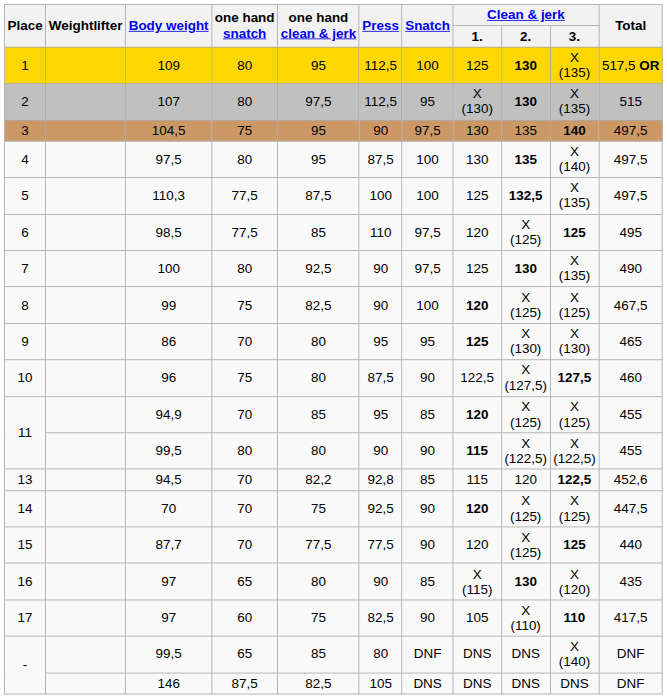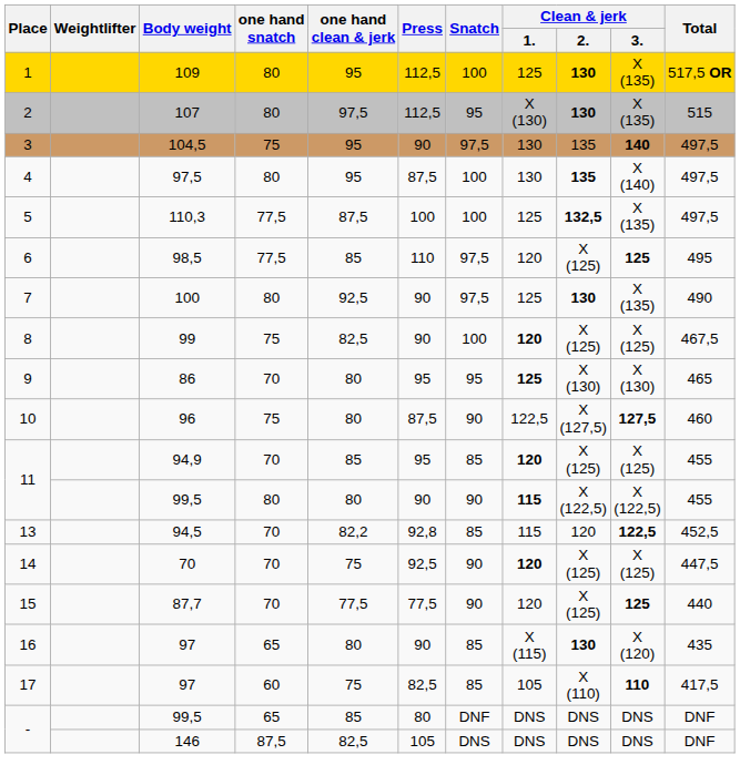 <table class=wikitable style="text-align:center">
 <tr>
 <th rowspan=2>Place</th>
 <th rowspan=2>Weightlifter</th>
 <th rowspan=2><a href='#'>Body weight</a></th>
 <th rowspan=2>one hand<br><a href='#'>snatch</a></th>
 <th rowspan=2>one hand<br><a href='#'>clean & jerk</a></th>
 <th rowspan=2><a href='#'>Press</a></th>
 <th rowspan=2><a href='#'>Snatch</a></th>
 <th colspan=3><a href='#'>Clean & jerk</a></th>
 <th rowspan=2>Total</th>
 </tr>
 <tr>
 <th align=center width=50>1.</th>
 <th align=center width=50>2.</th>
 <th align=center width=50>3.</th>
 </tr>
 <tr bgcolor=gold>
 <td>1</td>
 <td align=left></td>
 <td>109</td>
 <td>80</td>
 <td>95</td>
 <td>112,5</td>
 <td>100</td>
 <td>125</td>
 <td><strong>130</strong></td>
 <td>X (135)</td>
 <td>517,5  <strong>OR</strong></td>
 </tr>
 <tr bgcolor=silver>
 <td>2</td>
 <td align=left></td>
 <td>107</td>
 <td>80</td>
 <td>97,5</td>
 <td>112,5</td>
 <td>95</td>
 <td>X (130)</td>
 <td><strong>130</strong></td>
 <td>X (135)</td>
 <td>515</td>
 </tr>
 <tr bgcolor=cc9966>
 <td>3</td>
 <td align=left></td>
 <td>104,5</td>
 <td>75</td>
 <td>95</td>
 <td>90</td>
 <td>97,5</td>
 <td>130</td>
 <td>135</td>
 <td><strong>140</strong></td>
 <td>497,5</td>
 </tr>
 <tr>
 <td>4</td>
 <td align=left></td>
 <td>97,5</td>
 <td>80</td>
 <td>95</td>
 <td>87,5</td>
 <td>100</td>
 <td>130</td>
 <td><strong>135</strong></td>
 <td>X (140)</td>
 <td>497,5</td>
 </tr>
 <tr>
 <td>5</td>
 <td align=left></td>
 <td>110,3</td>
 <td>77,5</td>
 <td>87,5</td>
 <td>100</td>
 <td>100</td>
 <td>125</td>
 <td><strong>132,5</strong></td>
 <td>X (135)</td>
 <td>497,5</td>
 </tr>
 <tr>
 <td>6</td>
 <td align=left></td>
 <td>98,5</td>
 <td>77,5</td>
 <td>85</td>
 <td>110</td>
 <td>97,5</td>
 <td>120</td>
 <td>X (125)</td>
 <td><strong>125</strong></td>
 <td>495</td>
 </tr>
 <tr>
 <td>7</td>
 <td align=left></td>
 <td>100</td>
 <td>80</td>
 <td>92,5</td>
 <td>90</td>
 <td>97,5</td>
 <td>125</td>
 <td><strong>130</strong></td>
 <td>X (135)</td>
 <td>490</td>
 </tr>
 <tr>
 <td>8</td>
 <td align=left></td>
 <td>99</td>
 <td>75</td>
 <td>82,5</td>
 <td>90</td>
 <td>100</td>
 <td><strong>120</strong></td>
 <td>X (125)</td>
 <td>X (125)</td>
 <td>467,5</td>
 </tr>
 <tr>
 <td>9</td>
 <td align=left></td>
 <td>86</td>
 <td>70</td>
 <td>80</td>
 <td>95</td>
 <td>95</td>
 <td><strong>125</strong></td>
 <td>X (130)</td>
 <td>X (130)</td>
 <td>465</td>
 </tr>
 <tr>
 <td>10</td>
 <td align=left></td>
 <td>96</td>
 <td>75</td>
 <td>80</td>
 <td>87,5</td>
 <td>90</td>
 <td>122,5</td>
 <td>X (127,5)</td>
 <td><strong>127,5</strong></td>
 <td>460</td>
 </tr>
 <tr>
 <td rowspan=2>11</td>
 <td align=left></td>
 <td>94,9</td>
 <td>70</td>
 <td>85</td>
 <td>95</td>
 <td>85</td>
 <td><strong>120</strong></td>
 <td>X (125)</td>
 <td>X (125)</td>
 <td>455</td>
 </tr>
 <tr>
 <td align=left></td>
 <td>99,5</td>
 <td>80</td>
 <td>80</td>
 <td>90</td>
 <td>90</td>
 <td><strong>115</strong></td>
 <td>X (122,5)</td>
 <td>X (122,5)</td>
 <td>455</td>
 </tr>
 <tr>
 <td>13</td>
 <td align=left></td>
 <td>94,5</td>
 <td>70</td>
 <td>82,2</td>
 <td>92,8</td>
 <td>85</td>
 <td>115</td>
 <td>120</td>
 <td><strong>122,5</strong></td>
-<td>452,6</td>
+<td>452,5</td>
 </tr>
 <tr>
 <td>14</td>
 <td align=left></td>
 <td>70</td>
 <td>70</td>
 <td>75</td>
 <td>92,5</td>
 <td>90</td>
 <td><strong>120</strong></td>
 <td>X (125)</td>
 <td>X (125)</td>
 <td>447,5</td>
 </tr>
 <tr>
 <td>15</td>
 <td align=left></td>
 <td>87,7</td>
 <td>70</td>
 <td>77,5</td>
 <td>77,5</td>
 <td>90</td>
 <td>120</td>
 <td>X (125)</td>
 <td><strong>125</strong></td>
 <td>440</td>
 </tr>
 <tr>
 <td>16</td>
 <td align=left></td>
 <td>97</td>
 <td>65</td>
 <td>80</td>
 <td>90</td>
 <td>85</td>
 <td>X (115)</td>
 <td><strong>130</strong></td>
 <td>X (120)</td>
 <td>435</td>
 </tr>
 <tr>
 <td>17</td>
 <td align=left></td>
 <td>97</td>
 <td>60</td>
 <td>75</td>
 <td>82,5</td>
-<td>90</td>
+<td>85</td>
 <td>105</td>
 <td>X (110)</td>
 <td><strong>110</strong></td>
 <td>417,5</td>
 </tr>
 <tr>
 <td rowspan=2>-</td>
 <td align=left></td>
 <td>99,5</td>
 <td>65</td>
 <td>85</td>
 <td>80</td>
 <td>DNF</td>
 <td>DNS</td>
 <td>DNS</td>
-<td>X (140)</td>
+<td>DNS</td>
 <td>DNF</td>
 </tr>
 <tr>
 <td align=left></td>
 <td>146</td>
 <td>87,5</td>
 <td>82,5</td>
 <td>105</td>
 <td>DNS</td>
 <td>DNS</td>
 <td>DNS</td>
 <td>DNS</td>
 <td>DNF</td>
 </tr>
 </table>
